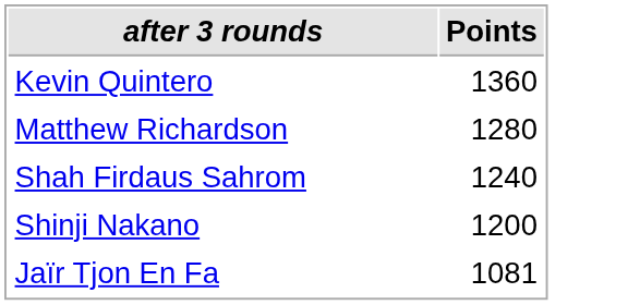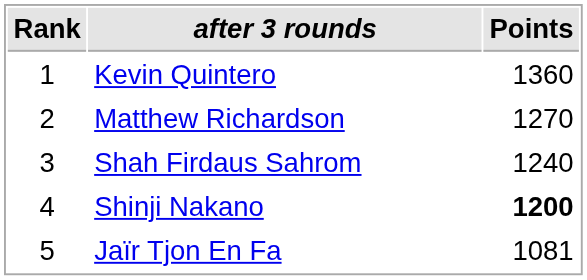 <table cellspacing="1" cellpadding="3" style="border:1px solid #aaa; font-size:90%;">
 <tr style="background:#e4e4e4;">
+<th style="border-bottom:1px solid #aaa; width:10px;">Rank</th>
 <th style="border-bottom:1px solid #aaa; width:200px; white-space:nowrap;"><em>after 3 rounds</em></th>
 <th style="border-bottom:1px solid #aaa; width:20px;">Points</th>
 </tr>
 <tr>
+<td align=center>1</td>
 <td> <a href='#'>Kevin Quintero</a></td>
 <td align=right>1360</td>
 </tr>
 <tr>
+<td align=center>2</td>
 <td> <a href='#'>Matthew Richardson</a></td>
-<td align=right>1280</td>
+<td align=right>1270</td>
 </tr>
 <tr>
+<td align=center>3</td>
 <td> <a href='#'>Shah Firdaus Sahrom</a></td>
 <td align=right>1240</td>
 </tr>
 <tr>
+<td align=center>4</td>
 <td> <a href='#'>Shinji Nakano</a></td>
-<td align=right>1200</td>
+<td align=right><strong>1200</strong></td>
 </tr>
 <tr>
+<td align=center>5</td>
 <td> <a href='#'>Jaïr Tjon En Fa</a></td>
 <td align=right>1081</td>
 </tr>
 </table>
